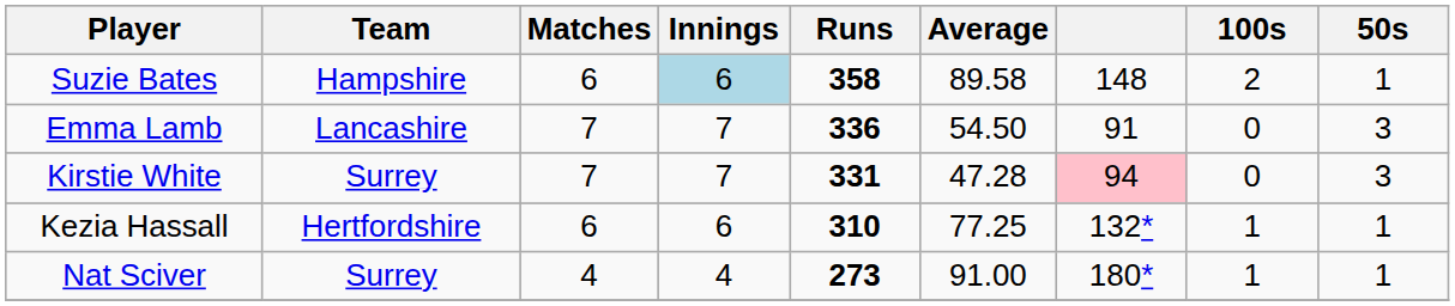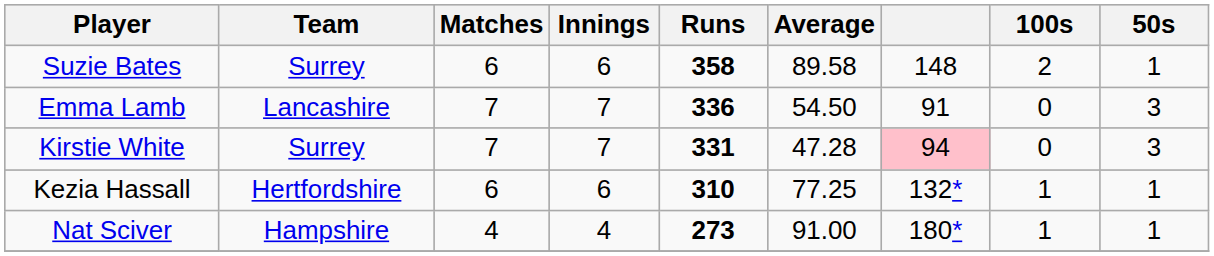 <table class="wikitable" style="text-align:center;">
 <tr>
 <th width=125>Player</th>
 <th width=125>Team</th>
 <th width=60>Matches</th>
 <th width=60>Innings</th>
 <th width=60>Runs</th>
 <th width=60>Average</th>
 <th width=60></th>
 <th width=60>100s</th>
 <th width=60>50s</th>
 </tr>
 <tr>
 <td><a href='#'>Suzie Bates</a></td>
-<td><a href='#'>Hampshire</a></td>
+<td><a href='#'>Surrey</a></td>
 <td>6</td>
-<td style="background: lightblue;">6</td>
+<td>6</td>
 <td><strong>358</strong></td>
 <td>89.58</td>
 <td>148</td>
 <td>2</td>
 <td>1</td>
 </tr>
 <tr>
 <td><a href='#'>Emma Lamb</a></td>
 <td><a href='#'>Lancashire</a></td>
 <td>7</td>
 <td>7</td>
 <td><strong>336</strong></td>
 <td>54.50</td>
 <td>91</td>
 <td>0</td>
 <td>3</td>
 </tr>
 <tr>
 <td><a href='#'>Kirstie White</a></td>
 <td><a href='#'>Surrey</a></td>
 <td>7</td>
 <td>7</td>
 <td><strong>331</strong></td>
 <td>47.28</td>
 <td style="background: pink;">94</td>
 <td>0</td>
 <td>3</td>
 </tr>
 <tr>
 <td>Kezia Hassall</td>
 <td><a href='#'>Hertfordshire</a></td>
 <td>6</td>
 <td>6</td>
 <td><strong>310</strong></td>
 <td>77.25</td>
 <td>132<a href='#'>*</a></td>
 <td>1</td>
 <td>1</td>
 </tr>
 <tr>
 <td><a href='#'>Nat Sciver</a></td>
-<td><a href='#'>Surrey</a></td>
+<td><a href='#'>Hampshire</a></td>
 <td>4</td>
 <td>4</td>
 <td><strong>273</strong></td>
 <td>91.00</td>
 <td>180<a href='#'>*</a></td>
 <td>1</td>
 <td>1</td>
 </tr>
 <tr>
 </tr>
 </table>
